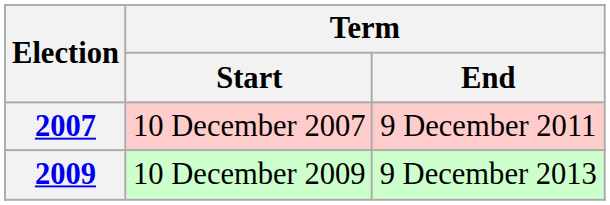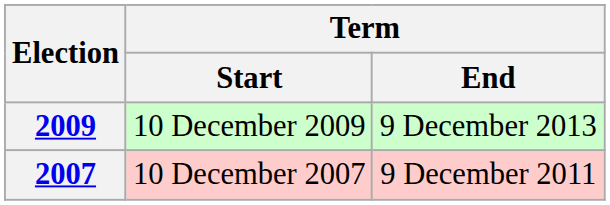 <table class="wikitable" style="text-align:center">
 <tr>
 <th rowspan=2>Election</th>
 <th colspan=2>Term</th>
 </tr>
 <tr>
 <th>Start</th>
 <th>End</th>
 </tr>
 <tr>
+<th><a href='#'>2009</a></th>
+<td bgcolor=#cfc>10 December 2009</td>
+<td bgcolor=#cfc>9 December 2013</td>
+</tr>
+<tr>
 <th><a href='#'>2007</a></th>
 <td bgcolor=#fcc>10 December 2007</td>
 <td bgcolor=#fcc>9 December 2011</td>
 </tr>
-<tr>
-<th><a href='#'>2009</a></th>
-<td bgcolor=#cfc>10 December 2009</td>
-<td bgcolor=#cfc>9 December 2013</td>
-</tr>
 </table>
